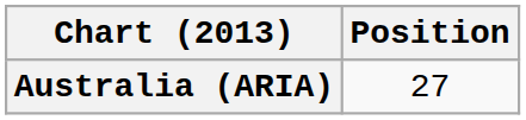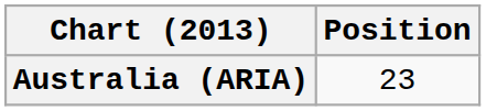 <table class="wikitable plainrowheaders" style="text-align:center">
 <tr>
 <th scope="col">Chart (2013)</th>
 <th scope="col">Position</th>
 </tr>
 <tr>
 <th scope="row">Australia (ARIA)</th>
-<td>27</td>
+<td>23</td>
 </tr>
 </table>
